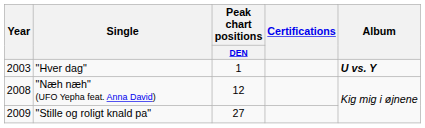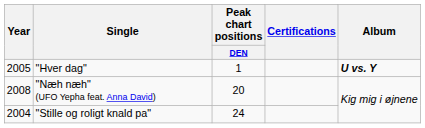 <table class="wikitable">
 <tr>
 <th rowspan="2" align="center">Year</th>
 <th rowspan="2" width="260" align="center">Single</th>
 <th colspan="1" align="center">Peak chart positions</th>
 <th rowspan="2" align="center"><a href='#'>Certifications</a></th>
 <th rowspan="2" align="center">Album</th>
 </tr>
 <tr>
 <th style="width:3em;font-size:80%"><a href='#'>DEN</a><br></th>
 </tr>
 <tr>
-<td>2003</td>
+<td>2005</td>
 <td>"Hver dag"</td>
 <td align="center">1</td>
 <td></td>
 <td><strong><em>U vs. Y</em></strong></td>
 </tr>
 <tr>
 <td>2008</td>
 <td>"Næh næh" <br><small>(UFO Yepha feat. <a href='#'>Anna David</a>)</small></td>
-<td align="center">12</td>
+<td align="center">20</td>
 <td></td>
 <td rowspan="2"><em>Kig mig i øjnene</em></td>
 </tr>
 <tr>
-<td>2009</td>
+<td>2004</td>
 <td>"Stille og roligt knald pa"</td>
-<td align="center">27</td>
+<td align="center">24</td>
 <td></td>
 </tr>
 </table>
